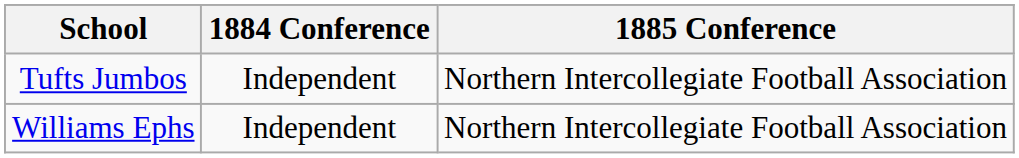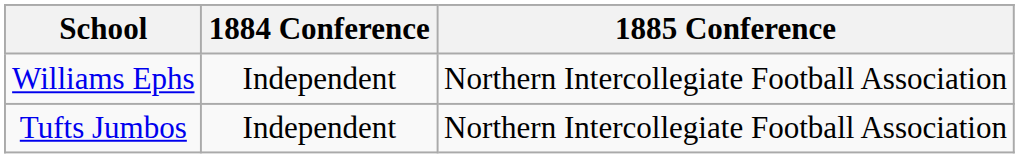 <table class="wikitable">
 <tr>
 <th>School</th>
 <th>1884 Conference</th>
 <th>1885 Conference</th>
 </tr>
 <tr style="text-align:center;">
+<td><a href='#'>Williams Ephs</a></td>
+<td>Independent</td>
+<td>Northern Intercollegiate Football Association</td>
+</tr>
+<tr style="text-align:center;">
 <td><a href='#'>Tufts Jumbos</a></td>
 <td>Independent</td>
 <td>Northern Intercollegiate Football Association</td>
 </tr>
-<tr style="text-align:center;">
-<td><a href='#'>Williams Ephs</a></td>
-<td>Independent</td>
-<td>Northern Intercollegiate Football Association</td>
-</tr>
 </table>
